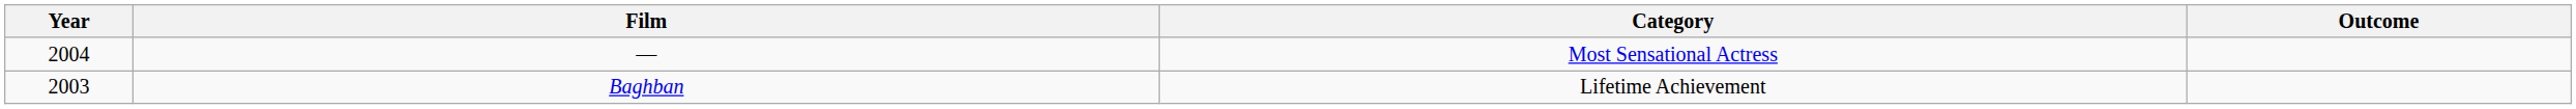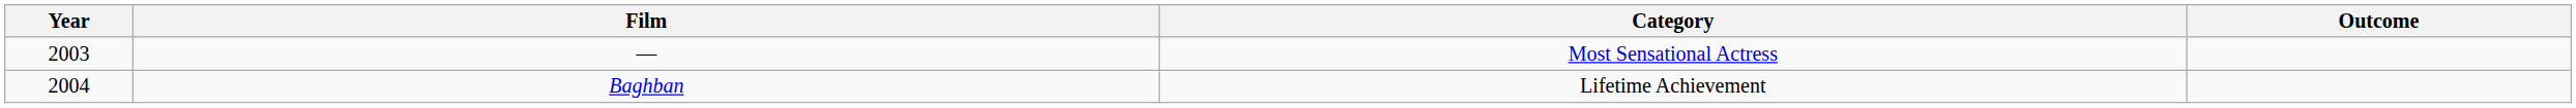 <table class="wikitable sortable" style="width:100%;">
 <tr>
 <th width=5%>Year</th>
 <th style="width:40%;">Film</th>
 <th style="width:40%;">Category</th>
 <th style="width:15%;">Outcome</th>
 </tr>
 <tr>
-<td style="text-align:center;">2004</td>
+<td style="text-align:center;">2003</td>
 <td style="text-align:center;">—</td>
 <td style="text-align:center;"><a href='#'>Most Sensational Actress</a></td>
 <td></td>
 </tr>
 <tr>
-<td style="text-align:center;">2003</td>
+<td style="text-align:center;">2004</td>
 <td style="text-align:center;"><em><a href='#'>Baghban</a></em></td>
 <td style="text-align:center;">Lifetime Achievement</td>
 <td></td>
 </tr>
 </table>
